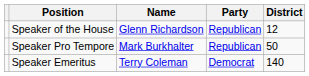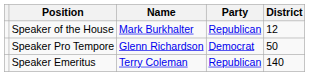 <table class="wikitable">
 <tr>
 <th></th>
 <th>Position</th>
 <th>Name</th>
 <th>Party</th>
 <th>District</th>
 </tr>
 <tr>
 <td></td>
 <td>Speaker of the House</td>
-<td><a href='#'>Glenn Richardson</a></td>
+<td><a href='#'>Mark Burkhalter</a></td>
 <td><a href='#'>Republican</a></td>
 <td>12</td>
 </tr>
 <tr>
 <td></td>
 <td>Speaker Pro Tempore</td>
-<td><a href='#'>Mark Burkhalter</a></td>
-<td><a href='#'>Republican</a></td>
+<td><a href='#'>Glenn Richardson</a></td>
+<td><a href='#'>Democrat</a></td>
 <td>50</td>
 </tr>
 <tr>
 <td></td>
 <td>Speaker Emeritus</td>
 <td><a href='#'>Terry Coleman</a></td>
-<td><a href='#'>Democrat</a></td>
+<td><a href='#'>Republican</a></td>
 <td>140</td>
 </tr>
 </table>
